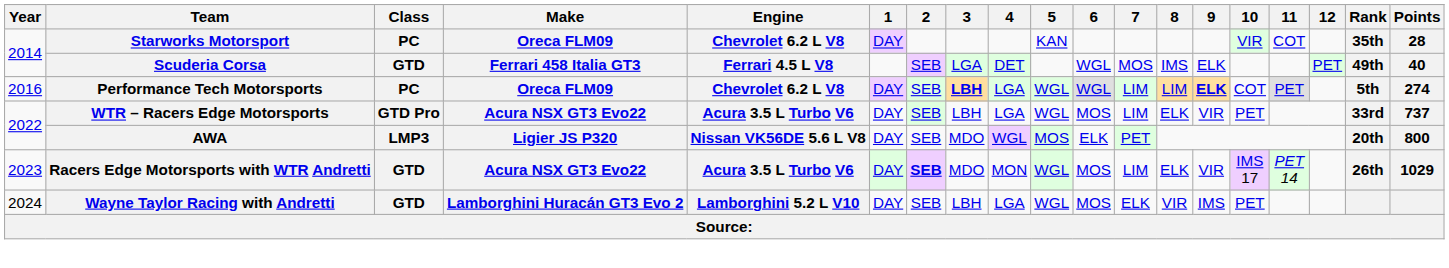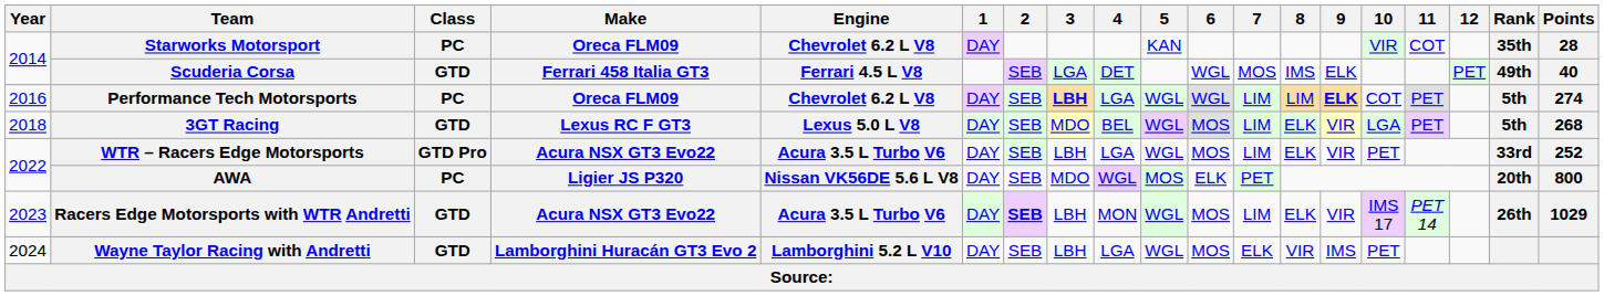 <table class="wikitable" style="text-align:center; font-size:90%">
 <tr>
 <th>Year</th>
 <th>Team</th>
 <th>Class</th>
 <th>Make</th>
 <th>Engine</th>
 <th>1</th>
 <th>2</th>
 <th>3</th>
 <th>4</th>
 <th>5</th>
 <th>6</th>
 <th>7</th>
 <th>8</th>
 <th>9</th>
 <th>10</th>
 <th>11</th>
 <th>12</th>
 <th>Rank</th>
 <th>Points</th>
 </tr>
 <tr>
 <td rowspan=2><a href='#'>2014</a></td>
 <th><a href='#'>Starworks Motorsport</a></th>
 <th>PC</th>
 <th><a href='#'>Oreca FLM09</a></th>
 <th><a href='#'>Chevrolet</a> 6.2 L <a href='#'>V8</a></th>
 <td style="background:#EFCFFF;"><a href='#'>DAY</a><br></td>
 <td></td>
 <td></td>
 <td></td>
 <td><a href='#'>KAN</a></td>
 <td></td>
 <td></td>
 <td></td>
 <td></td>
 <td style="background:#DFFFDF;"><a href='#'>VIR</a><br></td>
 <td><a href='#'>COT</a></td>
 <td></td>
 <th>35th</th>
 <th>28</th>
 </tr>
 <tr>
 <th><a href='#'>Scuderia Corsa</a></th>
 <th>GTD</th>
 <th><a href='#'>Ferrari 458 Italia GT3</a></th>
 <th><a href='#'>Ferrari</a> 4.5 L <a href='#'>V8</a></th>
 <td></td>
 <td style="background:#EFCFFF;"><a href='#'>SEB</a><br></td>
 <td style="background:#DFFFDF;"><a href='#'>LGA</a><br></td>
 <td style="background:#DFFFDF;"><a href='#'>DET</a><br></td>
 <td></td>
 <td><a href='#'>WGL</a></td>
 <td><a href='#'>MOS</a></td>
 <td><a href='#'>IMS</a></td>
 <td><a href='#'>ELK</a></td>
 <td></td>
 <td></td>
 <td style="background:#DFFFDF;"><a href='#'>PET</a><br></td>
 <th>49th</th>
 <th>40</th>
 </tr>
 <tr>
 <td><a href='#'>2016</a></td>
 <th>Performance Tech Motorsports</th>
 <th>PC</th>
 <th><a href='#'>Oreca FLM09</a></th>
 <th><a href='#'>Chevrolet</a> 6.2 L <a href='#'>V8</a></th>
 <td style="background:#EFCFFF;"><a href='#'>DAY</a><br></td>
 <td style="background:#DFFFDF;"><a href='#'>SEB</a><br></td>
 <td style="background:#FFDF9F;"><strong><a href='#'>LBH</a></strong><br></td>
 <td style="background:#DFFFDF;"><a href='#'>LGA</a><br></td>
 <td style="background:#DFFFDF;"><a href='#'>WGL</a><br></td>
 <td style="background:#DFDFDF;"><a href='#'>WGL</a><br></td>
 <td style="background:#DFFFDF;"><a href='#'>LIM</a><br></td>
 <td style="background:#FFDF9F;"><a href='#'>LIM</a><br></td>
 <td style="background:#FFDF9F;"><strong><a href='#'>ELK</a></strong><br></td>
 <td><a href='#'>COT</a></td>
 <td style="background:#DFDFDF;"><a href='#'>PET</a><br></td>
 <td></td>
 <th>5th</th>
 <th>274</th>
 </tr>
 <tr>
+<td><a href='#'>2018</a></td>
+<th><a href='#'>3GT Racing</a></th>
+<th>GTD</th>
+<th><a href='#'>Lexus RC F GT3</a></th>
+<th><a href='#'>Lexus</a> 5.0 L <a href='#'>V8</a></th>
+<td style="background:#DFFFDF;"><a href='#'>DAY</a><br></td>
+<td style="background:#DFFFDF;"><a href='#'>SEB</a><br></td>
+<td style="background:#FFFFBF;"><a href='#'>MDO</a><br></td>
+<td style="background:#DFFFDF;"><a href='#'>BEL</a><br></td>
+<td style="background:#EFCFFF;"><a href='#'>WGL</a><br></td>
+<td style="background:#DFDFDF;"><a href='#'>MOS</a><br></td>
+<td style="background:#DFFFDF;"><a href='#'>LIM</a><br></td>
+<td style="background:#DFFFDF;"><a href='#'>ELK</a><br></td>
+<td style="background:#FFFFBF;"><a href='#'>VIR</a><br></td>
+<td style="background:#DFFFDF;"><a href='#'>LGA</a><br></td>
+<td style="background:#EFCFFF;"><a href='#'>PET</a><br></td>
+<td></td>
+<th>5th</th>
+<th>268</th>
+</tr>
+<tr>
 <td rowspan=2><a href='#'>2022</a></td>
 <th><a href='#'>WTR</a> – Racers Edge Motorsports</th>
 <th>GTD Pro</th>
 <th><a href='#'>Acura NSX GT3 Evo22</a></th>
 <th><a href='#'>Acura</a> 3.5 L <a href='#'>Turbo</a> <a href='#'>V6</a></th>
 <td><a href='#'>DAY</a></td>
 <td style="background:#DFFFDF;"><a href='#'>SEB</a><br></td>
 <td style="background:"><a href='#'>LBH</a><br></td>
 <td style="background:"><a href='#'>LGA</a><br></td>
 <td style="background:"><a href='#'>WGL</a><br></td>
 <td style="background:"><a href='#'>MOS</a><br></td>
 <td style="background:"><a href='#'>LIM</a><br></td>
 <td style="background:"><a href='#'>ELK</a><br></td>
 <td style="background:"><a href='#'>VIR</a><br></td>
 <td style="background:"><a href='#'>PET</a><br></td>
 <td colspan=2></td>
 <th>33rd</th>
-<th>737</th>
+<th>252</th>
 </tr>
 <tr>
 <th>AWA</th>
-<th>LMP3</th>
+<th>PC</th>
 <th><a href='#'>Ligier JS P320</a></th>
 <th><a href='#'>Nissan VK56DE</a> 5.6 L V8</th>
 <td><a href='#'>DAY</a></td>
 <td><a href='#'>SEB</a></td>
 <td><a href='#'>MDO</a></td>
 <td style="background:#EFCFFF;"><a href='#'>WGL</a><br></td>
 <td style="background:#DFFFDF;"><a href='#'>MOS</a><br></td>
 <td style="background:"><a href='#'>ELK</a><br></td>
 <td style="background:#DFFFDF;"><a href='#'>PET</a><br></td>
 <td colspan=5></td>
 <th>20th</th>
 <th>800</th>
 </tr>
 <tr>
 <td><a href='#'>2023</a></td>
 <th>Racers Edge Motorsports with <a href='#'>WTR</a> <a href='#'>Andretti</a></th>
 <th>GTD</th>
 <th><a href='#'>Acura NSX GT3 Evo22</a></th>
 <th><a href='#'>Acura</a> 3.5 L <a href='#'>Turbo</a> <a href='#'>V6</a></th>
 <td style="background:#DFFFDF;"><a href='#'>DAY</a><br></td>
 <td style="background:#EFCFFF;"><strong><a href='#'>SEB</a></strong><br></td>
-<td><a href='#'>MDO</a></td>
+<td><a href='#'>LBH</a><br></td>
 <td><a href='#'>MON</a><br></td>
 <td style="background:#DFFFDF;"><a href='#'>WGL</a><br></td>
 <td><a href='#'>MOS</a><br></td>
 <td><a href='#'>LIM</a><br></td>
 <td><a href='#'>ELK</a><br></td>
 <td><a href='#'>VIR</a><br></td>
 <td style="background:#EFCFFF;"><a href='#'>IMS</a><br>17</td>
 <td style="background:#DFFFDF;"><em><a href='#'>PET</a><br>14</em></td>
 <td></td>
 <th>26th</th>
 <th>1029</th>
 </tr>
 <tr>
 <td>2024</td>
 <th><a href='#'>Wayne Taylor Racing</a> with <a href='#'>Andretti</a></th>
 <th>GTD</th>
 <th><a href='#'>Lamborghini Huracán GT3 Evo 2</a></th>
 <th><a href='#'>Lamborghini</a> 5.2 L <a href='#'>V10</a></th>
 <td><a href='#'>DAY</a></td>
 <td><a href='#'>SEB</a></td>
 <td><a href='#'>LBH</a></td>
 <td><a href='#'>LGA</a></td>
 <td><a href='#'>WGL</a></td>
 <td><a href='#'>MOS</a></td>
 <td><a href='#'>ELK</a></td>
 <td><a href='#'>VIR</a></td>
 <td><a href='#'>IMS</a></td>
 <td><a href='#'>PET</a></td>
 <td></td>
 <td></td>
 <th></th>
 <th></th>
 </tr>
 <tr>
 <th colspan="19">Source:</th>
 </tr>
 </table>
